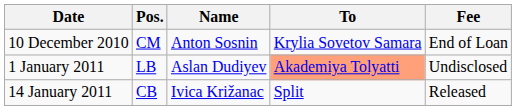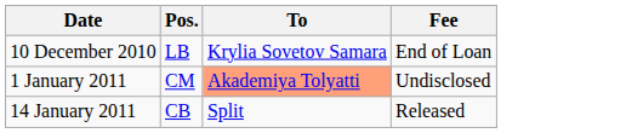 <table class="wikitable">
 <tr>
 <th>Date</th>
 <th>Pos.</th>
-<th>Name</th>
 <th>To</th>
 <th>Fee</th>
 </tr>
 <tr>
 <td>10 December 2010</td>
-<td><a href='#'>CM</a></td>
-<td> <a href='#'>Anton Sosnin</a></td>
+<td><a href='#'>LB</a></td>
 <td> <a href='#'>Krylia Sovetov Samara</a></td>
 <td>End of Loan</td>
 </tr>
 <tr>
 <td>1 January 2011</td>
-<td><a href='#'>LB</a></td>
-<td> <a href='#'>Aslan Dudiyev</a></td>
+<td><a href='#'>CM</a></td>
 <td style="background: lightsalmon;"> <a href='#'>Akademiya Tolyatti</a></td>
 <td>Undisclosed</td>
 </tr>
 <tr>
 <td>14 January 2011</td>
 <td><a href='#'>CB</a></td>
-<td> <a href='#'>Ivica Križanac</a></td>
 <td> <a href='#'>Split</a></td>
 <td>Released</td>
 </tr>
 </table>
